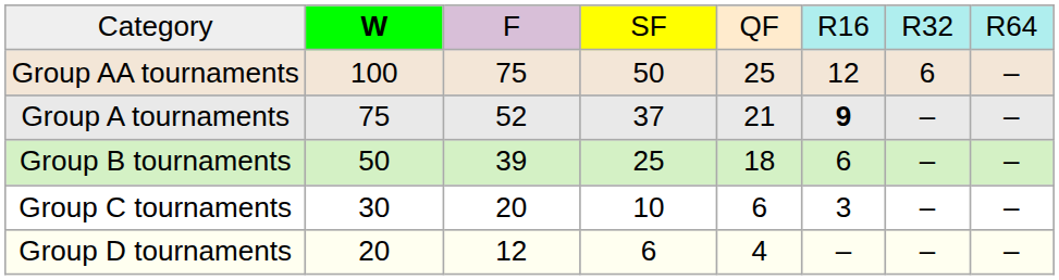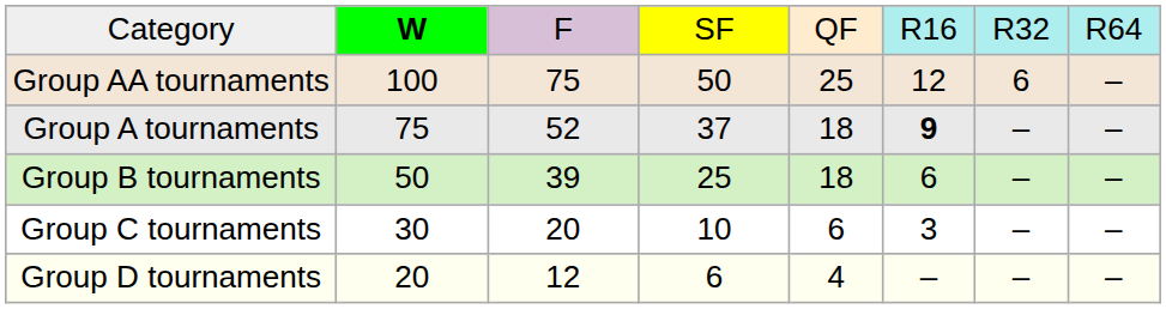 <table class=wikitable style=text-align:center;font-size:100%>
 <tr>
 <td bgcolor=#efefef>Category</td>
 <td width=70 bgcolor=lime><strong>W</strong></td>
 <td width=70 bgcolor=#D8BFD8>F</td>
 <td width=70 bgcolor=#FFFF00>SF</td>
 <td width=40 bgcolor=#ffebcd>QF</td>
 <td width=40 bgcolor=#afeeee>R16</td>
 <td width=40 bgcolor=#afeeee>R32</td>
 <td width=40 bgcolor=#afeeee>R64</td>
 </tr>
 <tr bgcolor=#F3E6D7>
 <td>Group AA tournaments</td>
 <td>100</td>
 <td>75</td>
 <td>50</td>
 <td>25</td>
 <td>12</td>
 <td>6</td>
 <td>–</td>
 </tr>
 <tr bgcolor=#E9E9E9>
 <td>Group A tournaments</td>
 <td>75</td>
 <td>52</td>
 <td>37</td>
-<td>21</td>
+<td>18</td>
 <td><strong>9</strong></td>
 <td>–</td>
 <td>–</td>
 </tr>
 <tr bgcolor=#D4F1C5>
 <td>Group B tournaments</td>
 <td>50</td>
 <td>39</td>
 <td>25</td>
 <td>18</td>
 <td>6</td>
 <td>–</td>
 <td>–</td>
 </tr>
 <tr bgcolor=#FFFFFF>
 <td>Group C tournaments</td>
 <td>30</td>
 <td>20</td>
 <td>10</td>
 <td>6</td>
 <td>3</td>
 <td>–</td>
 <td>–</td>
 </tr>
 <tr bgcolor=#FFFFF>
 <td>Group D tournaments</td>
 <td>20</td>
 <td>12</td>
 <td>6</td>
 <td>4</td>
 <td>–</td>
 <td>–</td>
 <td>–</td>
 </tr>
 </table>
